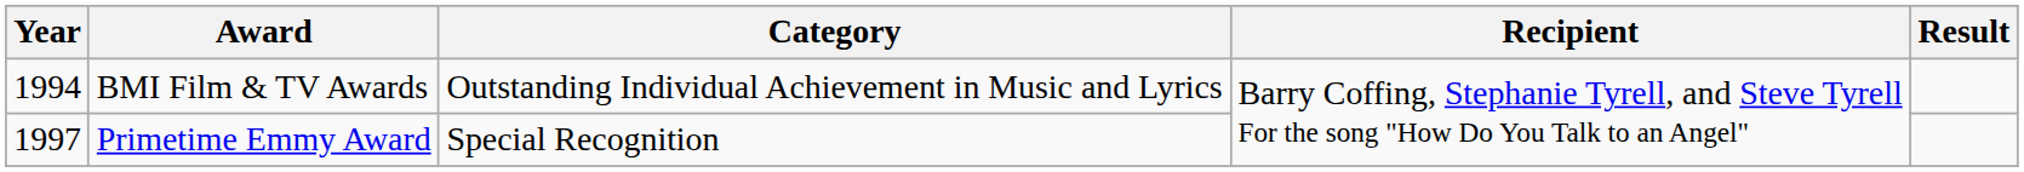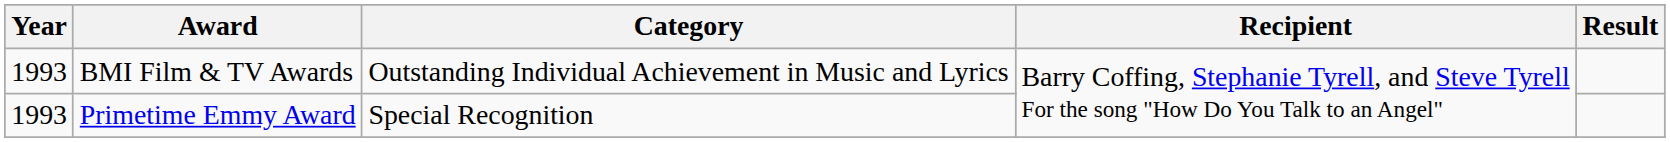 <table class="wikitable">
 <tr>
 <th>Year</th>
 <th>Award</th>
 <th>Category</th>
 <th>Recipient</th>
 <th>Result</th>
 </tr>
 <tr>
-<td>1994</td>
+<td>1993</td>
 <td>BMI Film & TV Awards</td>
 <td>Outstanding Individual Achievement in Music and Lyrics</td>
 <td rowspan="2">Barry Coffing, <a href='#'>Stephanie Tyrell</a>, and <a href='#'>Steve Tyrell</a><br><small>For the song "How Do You Talk to an Angel"</small></td>
 <td></td>
 </tr>
 <tr>
-<td>1997</td>
+<td>1993</td>
 <td><a href='#'>Primetime Emmy Award</a></td>
 <td>Special Recognition</td>
 <td></td>
 </tr>
 </table>
